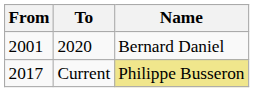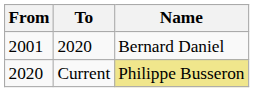 <table class="wikitable">
 <tr>
 <th>From</th>
 <th>To</th>
 <th>Name</th>
 </tr>
 <tr>
 <td>2001</td>
 <td>2020</td>
 <td>Bernard Daniel</td>
 </tr>
 <tr>
-<td>2017</td>
+<td>2020</td>
 <td>Current</td>
 <td style="background: khaki;">Philippe Busseron</td>
 </tr>
 </table>
